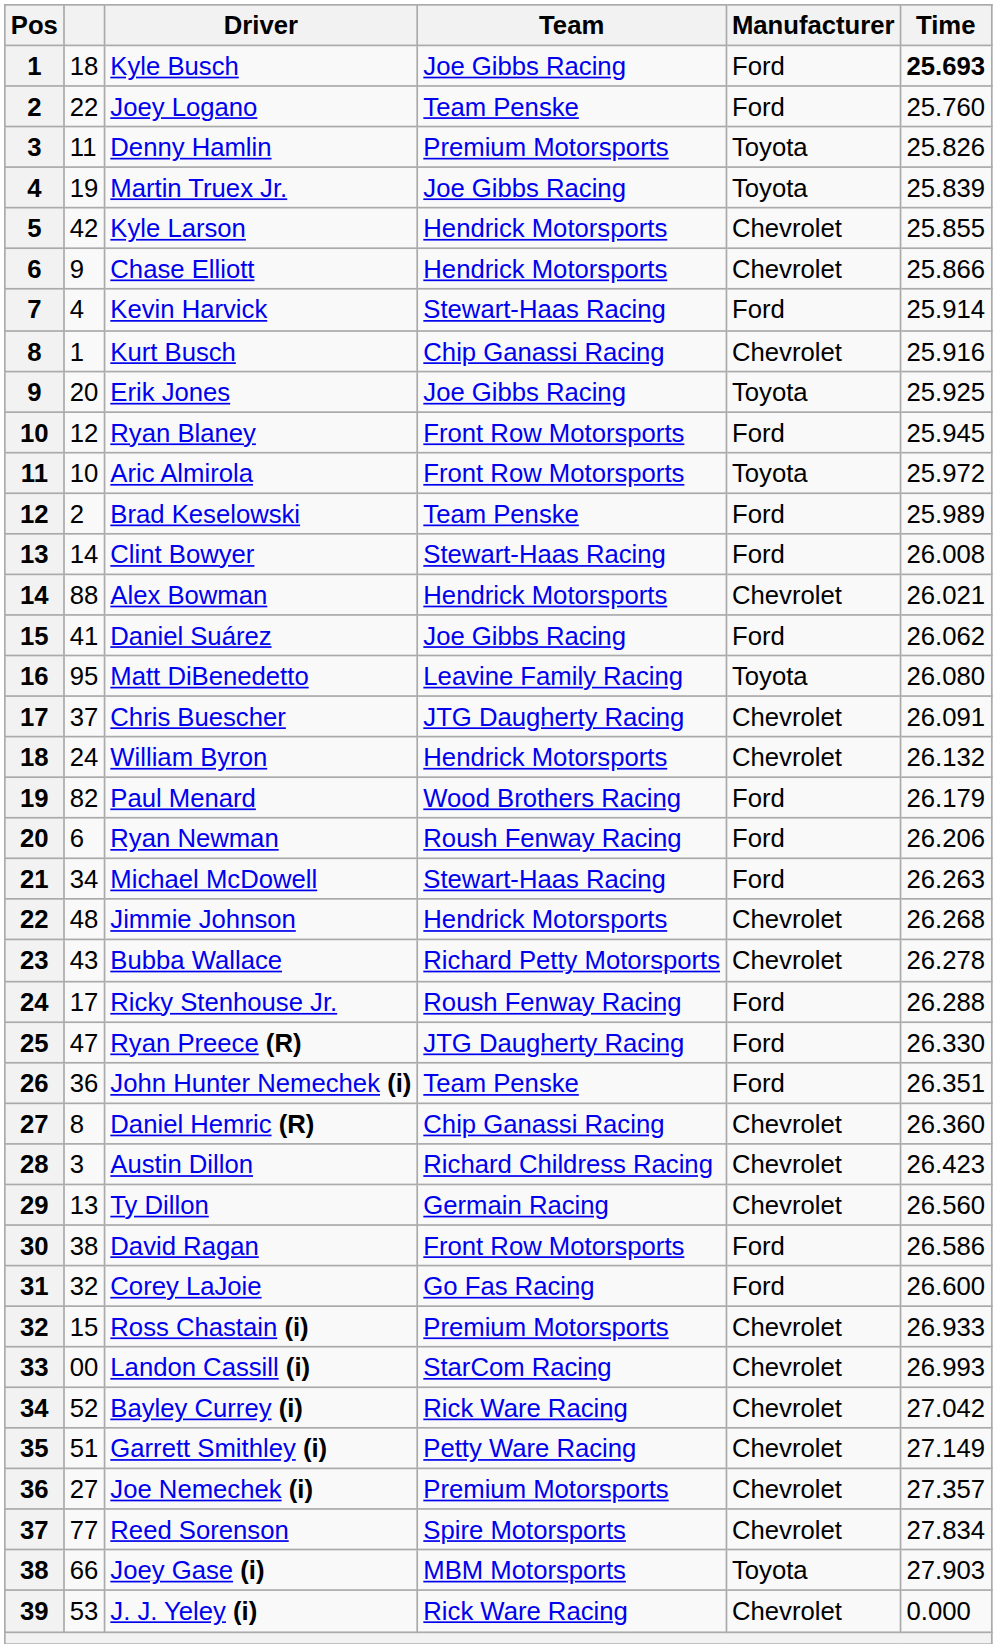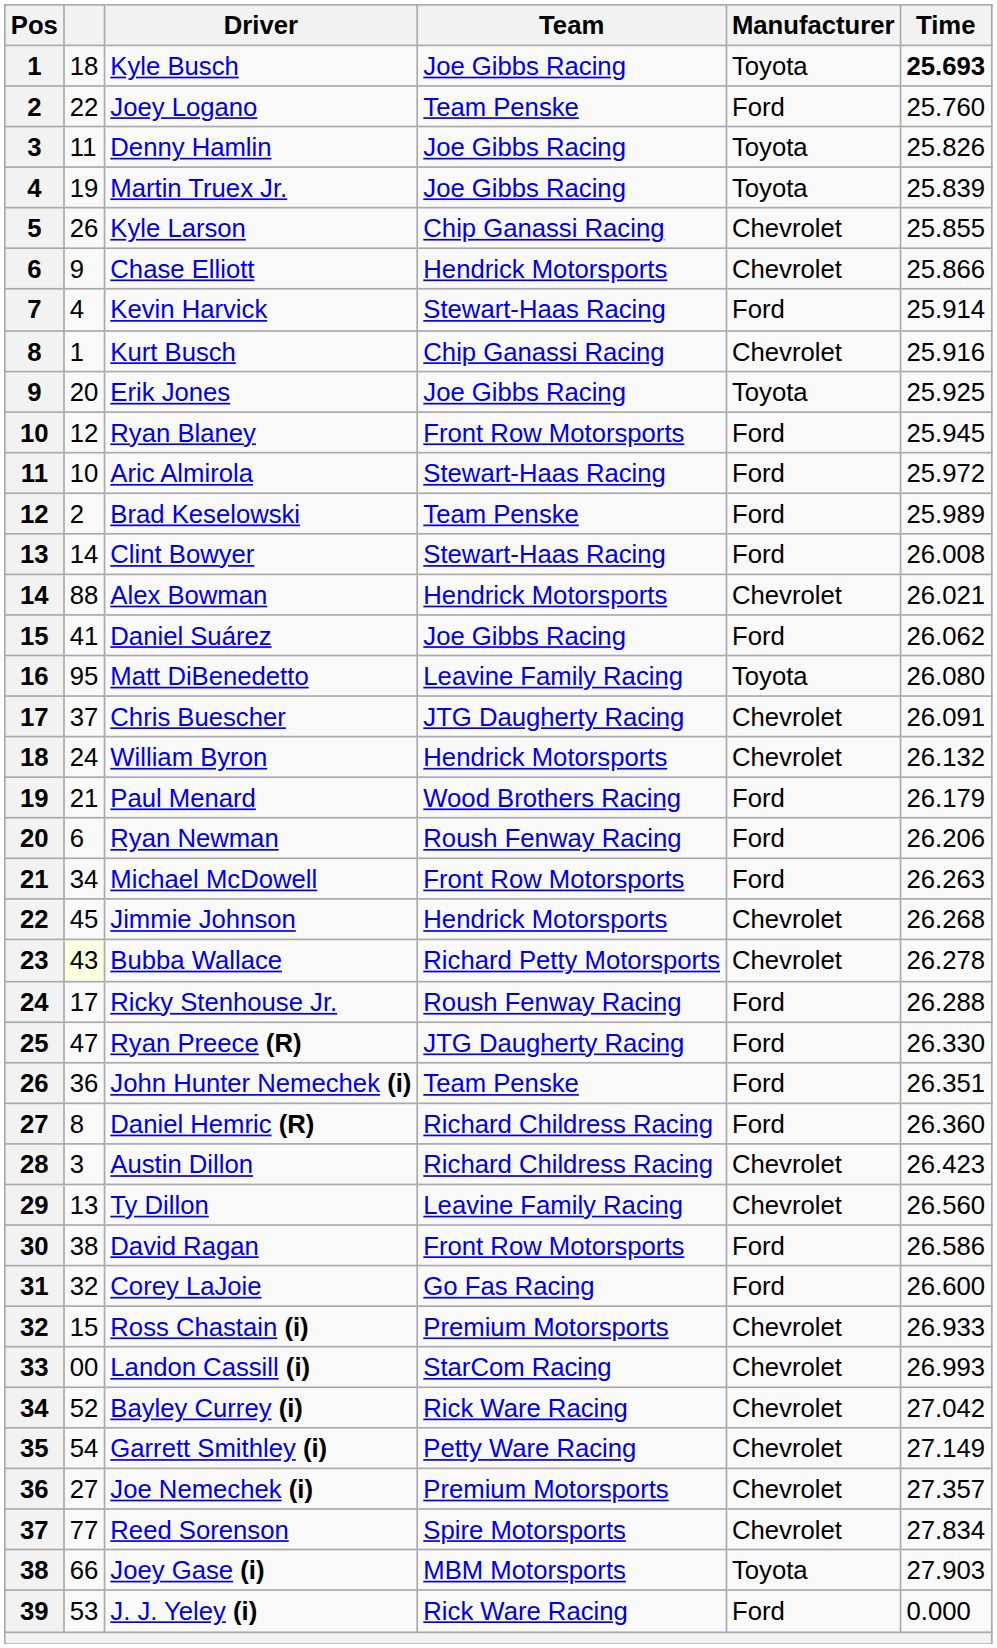 <table class="wikitable" style="font-size:95%">
 <tr>
 <th>Pos</th>
 <th></th>
 <th>Driver</th>
 <th>Team</th>
 <th>Manufacturer</th>
 <th>Time</th>
 </tr>
 <tr>
 <th>1</th>
 <td>18</td>
 <td><a href='#'>Kyle Busch</a></td>
 <td><a href='#'>Joe Gibbs Racing</a></td>
-<td>Ford</td>
+<td>Toyota</td>
 <td><strong>25.693</strong></td>
 </tr>
 <tr>
 <th>2</th>
 <td>22</td>
 <td><a href='#'>Joey Logano</a></td>
 <td><a href='#'>Team Penske</a></td>
 <td>Ford</td>
 <td>25.760</td>
 </tr>
 <tr>
 <th>3</th>
 <td>11</td>
 <td><a href='#'>Denny Hamlin</a></td>
-<td><a href='#'>Premium Motorsports</a></td>
+<td><a href='#'>Joe Gibbs Racing</a></td>
 <td>Toyota</td>
 <td>25.826</td>
 </tr>
 <tr>
 <th>4</th>
 <td>19</td>
 <td><a href='#'>Martin Truex Jr.</a></td>
 <td><a href='#'>Joe Gibbs Racing</a></td>
 <td>Toyota</td>
 <td>25.839</td>
 </tr>
 <tr>
 <th>5</th>
-<td>42</td>
+<td>26</td>
 <td><a href='#'>Kyle Larson</a></td>
-<td><a href='#'>Hendrick Motorsports</a></td>
+<td><a href='#'>Chip Ganassi Racing</a></td>
 <td>Chevrolet</td>
 <td>25.855</td>
 </tr>
 <tr>
 <th>6</th>
 <td>9</td>
 <td><a href='#'>Chase Elliott</a></td>
 <td><a href='#'>Hendrick Motorsports</a></td>
 <td>Chevrolet</td>
 <td>25.866</td>
 </tr>
 <tr>
 <th>7</th>
 <td>4</td>
 <td><a href='#'>Kevin Harvick</a></td>
 <td><a href='#'>Stewart-Haas Racing</a></td>
 <td>Ford</td>
 <td>25.914</td>
 </tr>
 <tr>
 <th>8</th>
 <td>1</td>
 <td><a href='#'>Kurt Busch</a></td>
 <td><a href='#'>Chip Ganassi Racing</a></td>
 <td>Chevrolet</td>
 <td>25.916</td>
 </tr>
 <tr>
 <th>9</th>
 <td>20</td>
 <td><a href='#'>Erik Jones</a></td>
 <td><a href='#'>Joe Gibbs Racing</a></td>
 <td>Toyota</td>
 <td>25.925</td>
 </tr>
 <tr>
 <th>10</th>
 <td>12</td>
 <td><a href='#'>Ryan Blaney</a></td>
 <td><a href='#'>Front Row Motorsports</a></td>
 <td>Ford</td>
 <td>25.945</td>
 </tr>
 <tr>
 <th>11</th>
 <td>10</td>
 <td><a href='#'>Aric Almirola</a></td>
-<td><a href='#'>Front Row Motorsports</a></td>
-<td>Toyota</td>
+<td><a href='#'>Stewart-Haas Racing</a></td>
+<td>Ford</td>
 <td>25.972</td>
 </tr>
 <tr>
 <th>12</th>
 <td>2</td>
 <td><a href='#'>Brad Keselowski</a></td>
 <td><a href='#'>Team Penske</a></td>
 <td>Ford</td>
 <td>25.989</td>
 </tr>
 <tr>
 <th>13</th>
 <td>14</td>
 <td><a href='#'>Clint Bowyer</a></td>
 <td><a href='#'>Stewart-Haas Racing</a></td>
 <td>Ford</td>
 <td>26.008</td>
 </tr>
 <tr>
 <th>14</th>
 <td>88</td>
 <td><a href='#'>Alex Bowman</a></td>
 <td><a href='#'>Hendrick Motorsports</a></td>
 <td>Chevrolet</td>
 <td>26.021</td>
 </tr>
 <tr>
 <th>15</th>
 <td>41</td>
 <td><a href='#'>Daniel Suárez</a></td>
 <td><a href='#'>Joe Gibbs Racing</a></td>
 <td>Ford</td>
 <td>26.062</td>
 </tr>
 <tr>
 <th>16</th>
 <td>95</td>
 <td><a href='#'>Matt DiBenedetto</a></td>
 <td><a href='#'>Leavine Family Racing</a></td>
 <td>Toyota</td>
 <td>26.080</td>
 </tr>
 <tr>
 <th>17</th>
 <td>37</td>
 <td><a href='#'>Chris Buescher</a></td>
 <td><a href='#'>JTG Daugherty Racing</a></td>
 <td>Chevrolet</td>
 <td>26.091</td>
 </tr>
 <tr>
 <th>18</th>
 <td>24</td>
 <td><a href='#'>William Byron</a></td>
 <td><a href='#'>Hendrick Motorsports</a></td>
 <td>Chevrolet</td>
 <td>26.132</td>
 </tr>
 <tr>
 <th>19</th>
-<td>82</td>
+<td>21</td>
 <td><a href='#'>Paul Menard</a></td>
 <td><a href='#'>Wood Brothers Racing</a></td>
 <td>Ford</td>
 <td>26.179</td>
 </tr>
 <tr>
 <th>20</th>
 <td>6</td>
 <td><a href='#'>Ryan Newman</a></td>
 <td><a href='#'>Roush Fenway Racing</a></td>
 <td>Ford</td>
 <td>26.206</td>
 </tr>
 <tr>
 <th>21</th>
 <td>34</td>
 <td><a href='#'>Michael McDowell</a></td>
-<td><a href='#'>Stewart-Haas Racing</a></td>
+<td><a href='#'>Front Row Motorsports</a></td>
 <td>Ford</td>
 <td>26.263</td>
 </tr>
 <tr>
 <th>22</th>
-<td>48</td>
+<td>45</td>
 <td><a href='#'>Jimmie Johnson</a></td>
 <td><a href='#'>Hendrick Motorsports</a></td>
 <td>Chevrolet</td>
 <td>26.268</td>
 </tr>
 <tr>
 <th>23</th>
-<td>43</td>
+<td style="background: lightyellow;">43</td>
 <td><a href='#'>Bubba Wallace</a></td>
 <td><a href='#'>Richard Petty Motorsports</a></td>
 <td>Chevrolet</td>
 <td>26.278</td>
 </tr>
 <tr>
 <th>24</th>
 <td>17</td>
 <td><a href='#'>Ricky Stenhouse Jr.</a></td>
 <td><a href='#'>Roush Fenway Racing</a></td>
 <td>Ford</td>
 <td>26.288</td>
 </tr>
 <tr>
 <th>25</th>
 <td>47</td>
 <td><a href='#'>Ryan Preece</a> <strong>(R)</strong></td>
 <td><a href='#'>JTG Daugherty Racing</a></td>
 <td>Ford</td>
 <td>26.330</td>
 </tr>
 <tr>
 <th>26</th>
 <td>36</td>
 <td><a href='#'>John Hunter Nemechek</a> <strong>(i)</strong></td>
 <td><a href='#'>Team Penske</a></td>
 <td>Ford</td>
 <td>26.351</td>
 </tr>
 <tr>
 <th>27</th>
 <td>8</td>
 <td><a href='#'>Daniel Hemric</a> <strong>(R)</strong></td>
-<td><a href='#'>Chip Ganassi Racing</a></td>
-<td>Chevrolet</td>
+<td><a href='#'>Richard Childress Racing</a></td>
+<td>Ford</td>
 <td>26.360</td>
 </tr>
 <tr>
 <th>28</th>
 <td>3</td>
 <td><a href='#'>Austin Dillon</a></td>
 <td><a href='#'>Richard Childress Racing</a></td>
 <td>Chevrolet</td>
 <td>26.423</td>
 </tr>
 <tr>
 <th>29</th>
 <td>13</td>
 <td><a href='#'>Ty Dillon</a></td>
-<td><a href='#'>Germain Racing</a></td>
+<td><a href='#'>Leavine Family Racing</a></td>
 <td>Chevrolet</td>
 <td>26.560</td>
 </tr>
 <tr>
 <th>30</th>
 <td>38</td>
 <td><a href='#'>David Ragan</a></td>
 <td><a href='#'>Front Row Motorsports</a></td>
 <td>Ford</td>
 <td>26.586</td>
 </tr>
 <tr>
 <th>31</th>
 <td>32</td>
 <td><a href='#'>Corey LaJoie</a></td>
 <td><a href='#'>Go Fas Racing</a></td>
 <td>Ford</td>
 <td>26.600</td>
 </tr>
 <tr>
 <th>32</th>
 <td>15</td>
 <td><a href='#'>Ross Chastain</a> <strong>(i)</strong></td>
 <td><a href='#'>Premium Motorsports</a></td>
 <td>Chevrolet</td>
 <td>26.933</td>
 </tr>
 <tr>
 <th>33</th>
 <td>00</td>
 <td><a href='#'>Landon Cassill</a> <strong>(i)</strong></td>
 <td><a href='#'>StarCom Racing</a></td>
 <td>Chevrolet</td>
 <td>26.993</td>
 </tr>
 <tr>
 <th>34</th>
 <td>52</td>
 <td><a href='#'>Bayley Currey</a> <strong>(i)</strong></td>
 <td><a href='#'>Rick Ware Racing</a></td>
 <td>Chevrolet</td>
 <td>27.042</td>
 </tr>
 <tr>
 <th>35</th>
-<td>51</td>
+<td>54</td>
 <td><a href='#'>Garrett Smithley</a> <strong>(i)</strong></td>
 <td><a href='#'>Petty Ware Racing</a></td>
 <td>Chevrolet</td>
 <td>27.149</td>
 </tr>
 <tr>
 <th>36</th>
 <td>27</td>
 <td><a href='#'>Joe Nemechek</a> <strong>(i)</strong></td>
 <td><a href='#'>Premium Motorsports</a></td>
 <td>Chevrolet</td>
 <td>27.357</td>
 </tr>
 <tr>
 <th>37</th>
 <td>77</td>
 <td><a href='#'>Reed Sorenson</a></td>
 <td><a href='#'>Spire Motorsports</a></td>
 <td>Chevrolet</td>
 <td>27.834</td>
 </tr>
 <tr>
 <th>38</th>
 <td>66</td>
 <td><a href='#'>Joey Gase</a> <strong>(i)</strong></td>
 <td><a href='#'>MBM Motorsports</a></td>
 <td>Toyota</td>
 <td>27.903</td>
 </tr>
 <tr>
 <th>39</th>
 <td>53</td>
 <td><a href='#'>J. J. Yeley</a> <strong>(i)</strong></td>
 <td><a href='#'>Rick Ware Racing</a></td>
-<td>Chevrolet</td>
+<td>Ford</td>
 <td>0.000</td>
 </tr>
 <tr>
 <th colspan="6"></th>
 </tr>
 </table>
